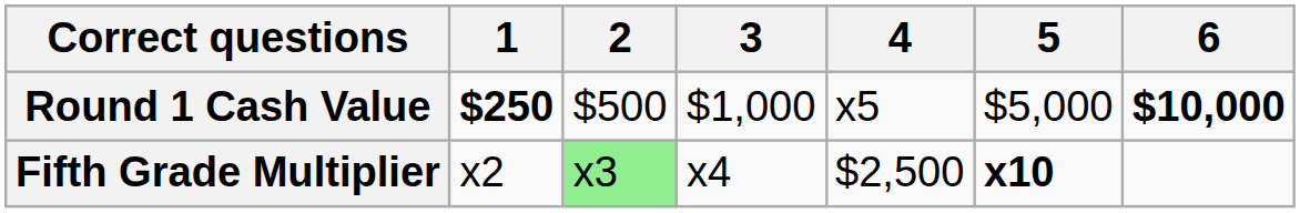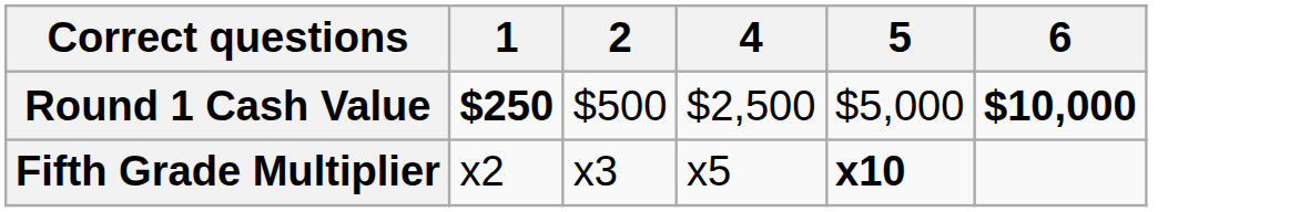 <table class="wikitable" text-align:center;>
 <tr>
 <th>Correct questions</th>
 <th>1</th>
 <th>2</th>
-<th>3</th>
 <th>4</th>
 <th>5</th>
 <th>6</th>
 </tr>
 <tr>
 <th>Round 1 Cash Value</th>
 <td><strong>$250</strong></td>
 <td>$500</td>
-<td>$1,000</td>
-<td>x5</td>
+<td>$2,500</td>
 <td>$5,000</td>
 <td><strong>$10,000</strong></td>
 </tr>
 <tr>
 <th>Fifth Grade Multiplier</th>
 <td>x2</td>
-<td style="background: lightgreen;">x3</td>
-<td>x4</td>
-<td>$2,500</td>
+<td>x3</td>
+<td>x5</td>
 <td><strong>x10</strong></td>
 <td></td>
 </tr>
 </table>
